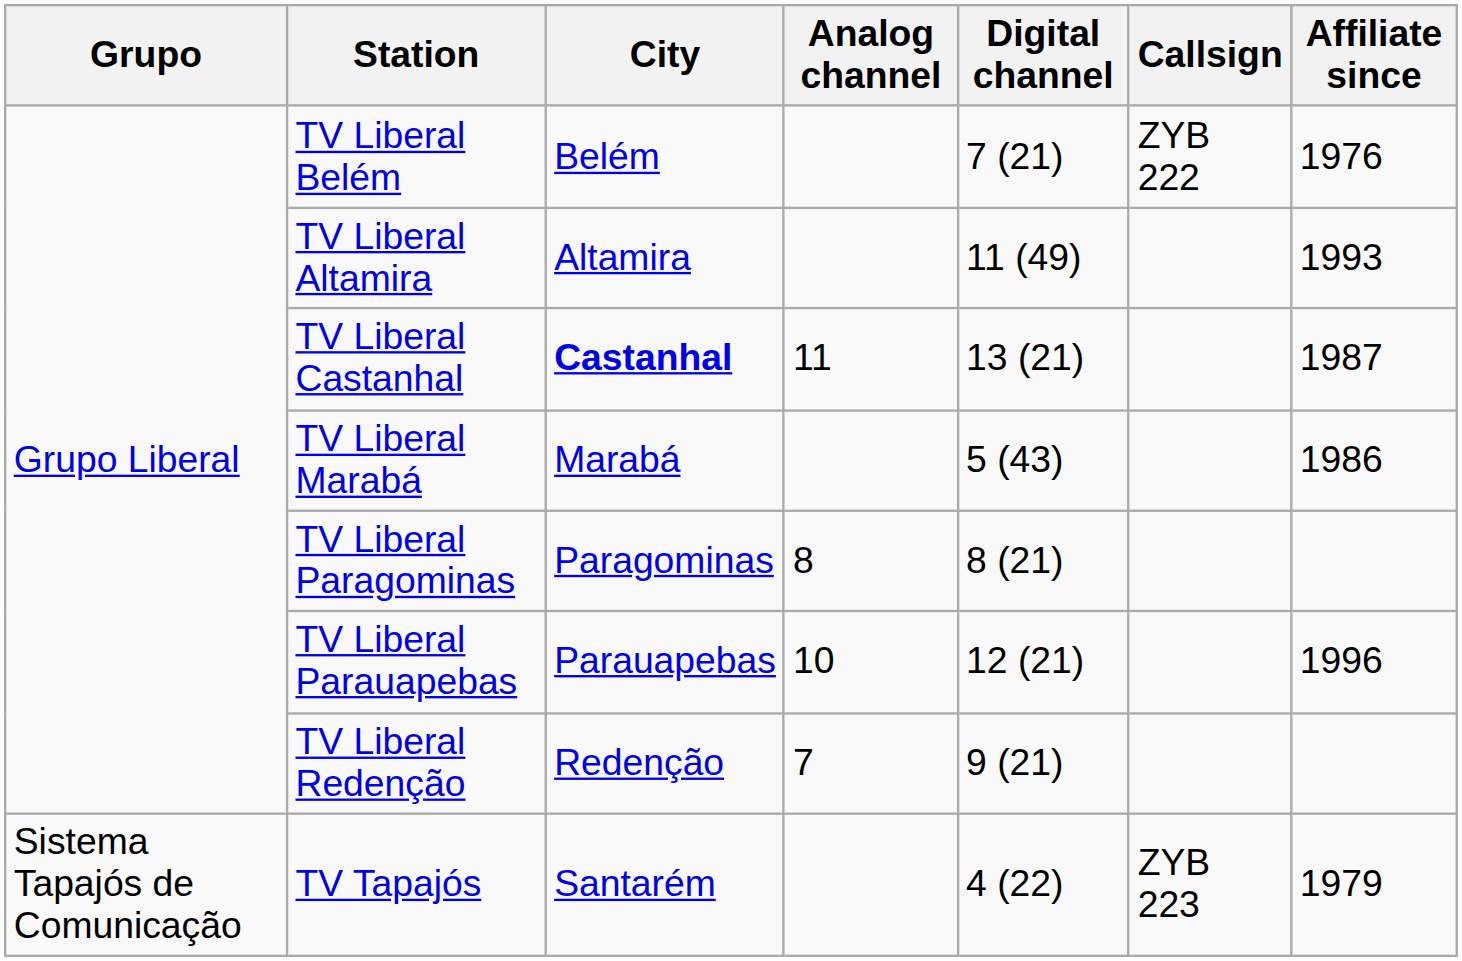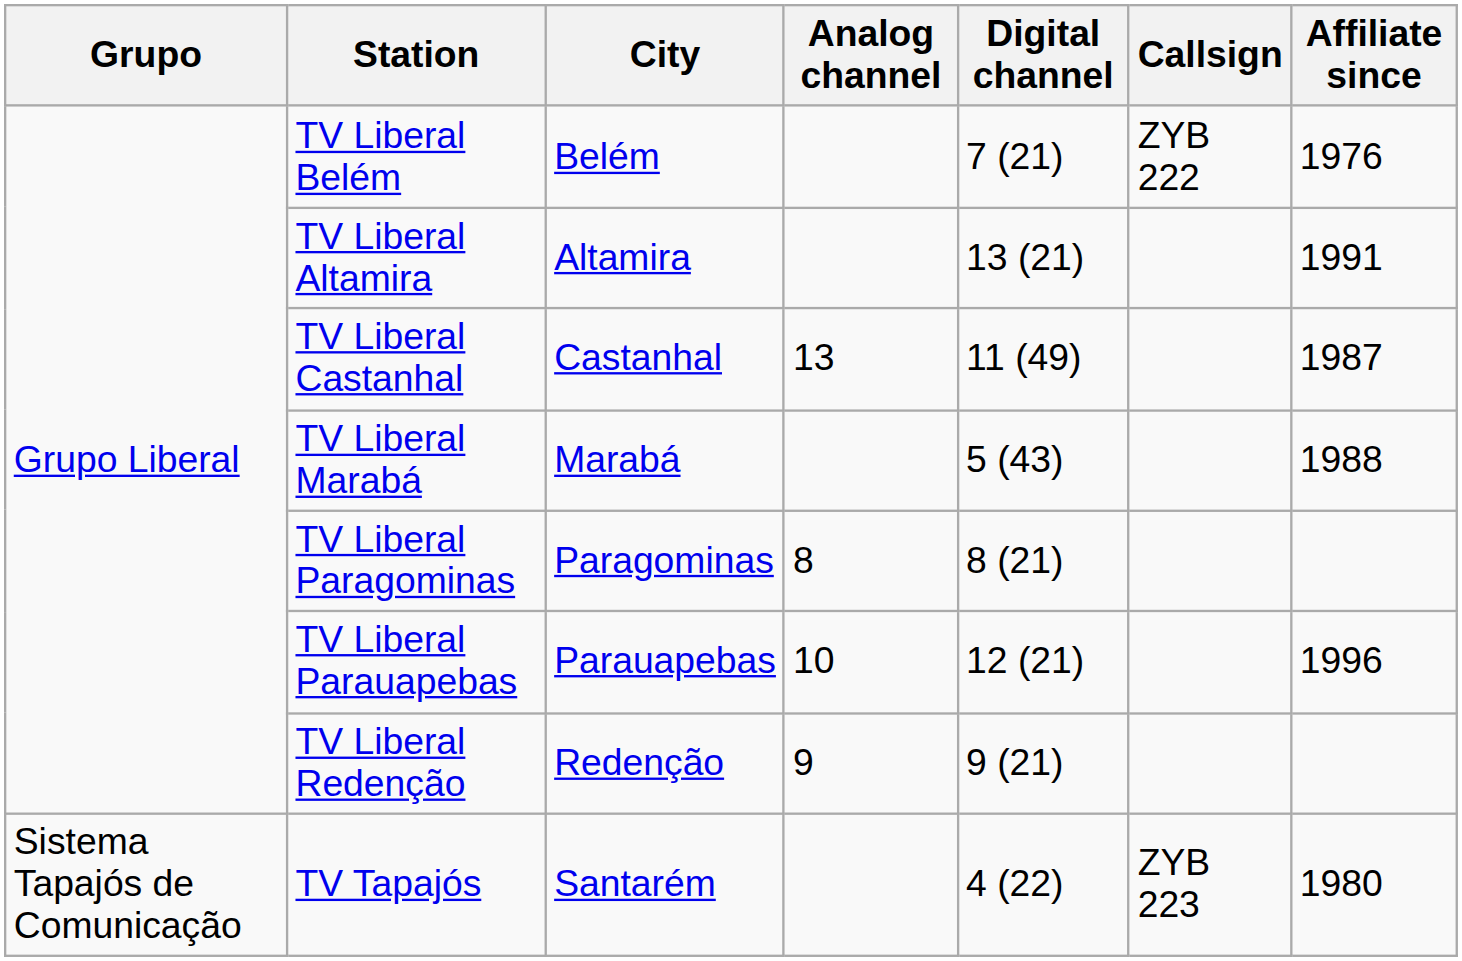 <table class = "wikitable" style = "width: 100%">
 <tr>
 <th>Grupo</th>
 <th>Station</th>
 <th>City</th>
 <th>Analog channel</th>
 <th>Digital channel</th>
 <th>Callsign</th>
 <th>Affiliate since</th>
 </tr>
 <tr>
 <td rowspan="7"><a href='#'>Grupo Liberal</a></td>
 <td><a href='#'>TV Liberal Belém</a></td>
 <td><a href='#'>Belém</a></td>
 <td></td>
 <td>7 (21)</td>
 <td>ZYB 222</td>
 <td>1976</td>
 </tr>
 <tr>
 <td><a href='#'>TV Liberal Altamira</a></td>
 <td><a href='#'>Altamira</a></td>
 <td></td>
-<td>11 (49)</td>
+<td>13 (21)</td>
 <td></td>
-<td>1993</td>
+<td>1991</td>
 </tr>
 <tr>
 <td><a href='#'>TV Liberal Castanhal</a></td>
-<td><strong><a href='#'>Castanhal</a></strong></td>
-<td>11</td>
-<td>13 (21)</td>
+<td><a href='#'>Castanhal</a></td>
+<td>13</td>
+<td>11 (49)</td>
 <td></td>
 <td>1987</td>
 </tr>
 <tr>
 <td><a href='#'>TV Liberal Marabá</a></td>
 <td><a href='#'>Marabá</a></td>
 <td></td>
 <td>5 (43)</td>
 <td></td>
-<td>1986</td>
+<td>1988</td>
 </tr>
 <tr>
 <td><a href='#'>TV Liberal Paragominas</a></td>
 <td><a href='#'>Paragominas</a></td>
 <td>8</td>
 <td>8 (21)</td>
 <td></td>
 <td></td>
 </tr>
 <tr>
 <td><a href='#'>TV Liberal Parauapebas</a></td>
 <td><a href='#'>Parauapebas</a></td>
 <td>10</td>
 <td>12 (21)</td>
 <td></td>
 <td>1996</td>
 </tr>
 <tr>
 <td><a href='#'>TV Liberal Redenção</a></td>
 <td><a href='#'>Redenção</a></td>
-<td>7</td>
+<td>9</td>
 <td>9 (21)</td>
 <td></td>
 <td></td>
 </tr>
 <tr>
 <td>Sistema Tapajós de Comunicação</td>
 <td><a href='#'>TV Tapajós</a></td>
 <td><a href='#'>Santarém</a></td>
 <td></td>
 <td>4 (22)</td>
 <td>ZYB 223</td>
-<td>1979</td>
+<td>1980</td>
 </tr>
 </table>
